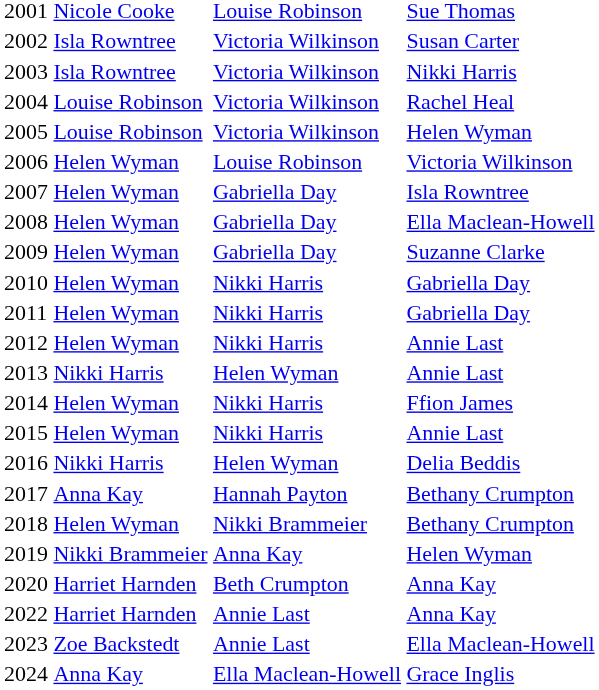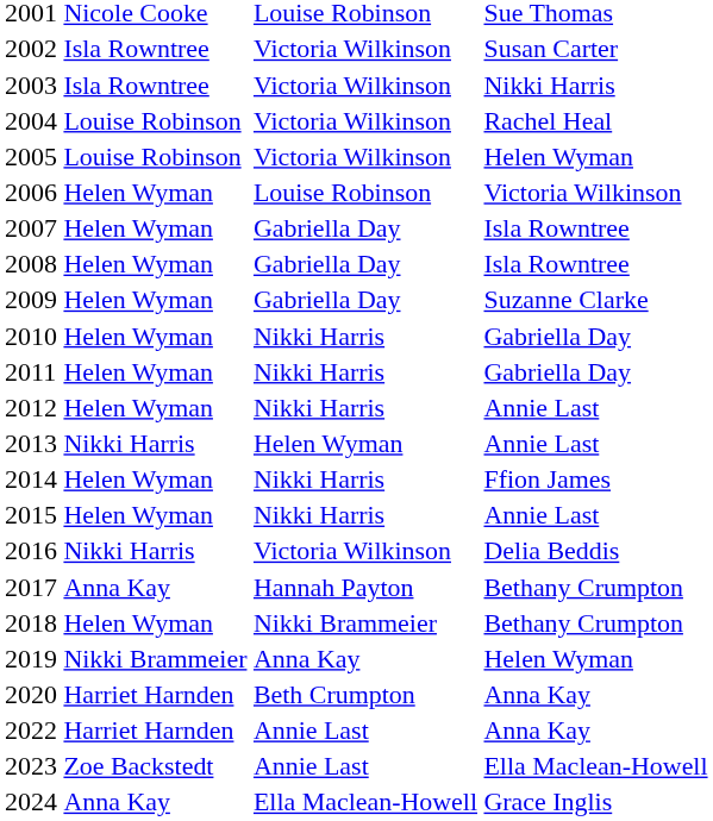 <table>
 <tr>
 <td>2001</td>
 <td><a href='#'>Nicole Cooke</a></td>
 <td><a href='#'>Louise Robinson</a></td>
 <td><a href='#'>Sue Thomas</a></td>
 </tr>
 <tr>
 <td>2002</td>
 <td><a href='#'>Isla Rowntree</a></td>
 <td><a href='#'>Victoria Wilkinson</a></td>
 <td><a href='#'>Susan Carter</a></td>
 </tr>
 <tr>
 <td>2003</td>
 <td><a href='#'>Isla Rowntree</a></td>
 <td><a href='#'>Victoria Wilkinson</a></td>
 <td><a href='#'>Nikki Harris</a></td>
 </tr>
 <tr>
 <td>2004</td>
 <td><a href='#'>Louise Robinson</a></td>
 <td><a href='#'>Victoria Wilkinson</a></td>
 <td><a href='#'>Rachel Heal</a></td>
 </tr>
 <tr>
 <td>2005</td>
 <td><a href='#'>Louise Robinson</a></td>
 <td><a href='#'>Victoria Wilkinson</a></td>
 <td><a href='#'>Helen Wyman</a></td>
 </tr>
 <tr>
 <td>2006</td>
 <td><a href='#'>Helen Wyman</a></td>
 <td><a href='#'>Louise Robinson</a></td>
 <td><a href='#'>Victoria Wilkinson</a></td>
 </tr>
 <tr>
 <td>2007</td>
 <td><a href='#'>Helen Wyman</a></td>
 <td><a href='#'>Gabriella Day</a></td>
 <td><a href='#'>Isla Rowntree</a></td>
 </tr>
 <tr>
 <td>2008</td>
 <td><a href='#'>Helen Wyman</a></td>
 <td><a href='#'>Gabriella Day</a></td>
-<td><a href='#'>Ella Maclean-Howell</a></td>
+<td><a href='#'>Isla Rowntree</a></td>
 </tr>
 <tr>
 <td>2009</td>
 <td><a href='#'>Helen Wyman</a></td>
 <td><a href='#'>Gabriella Day</a></td>
 <td><a href='#'>Suzanne Clarke</a></td>
 </tr>
 <tr>
 <td>2010</td>
 <td><a href='#'>Helen Wyman</a></td>
 <td><a href='#'>Nikki Harris</a></td>
 <td><a href='#'>Gabriella Day</a></td>
 </tr>
 <tr>
 <td>2011</td>
 <td><a href='#'>Helen Wyman</a></td>
 <td><a href='#'>Nikki Harris</a></td>
 <td><a href='#'>Gabriella Day</a></td>
 </tr>
 <tr>
 <td>2012</td>
 <td><a href='#'>Helen Wyman</a></td>
 <td><a href='#'>Nikki Harris</a></td>
 <td><a href='#'>Annie Last</a></td>
 </tr>
 <tr>
 <td>2013</td>
 <td><a href='#'>Nikki Harris</a></td>
 <td><a href='#'>Helen Wyman</a></td>
 <td><a href='#'>Annie Last</a></td>
 </tr>
 <tr>
 <td>2014</td>
 <td><a href='#'>Helen Wyman</a></td>
 <td><a href='#'>Nikki Harris</a></td>
 <td><a href='#'>Ffion James</a></td>
 </tr>
 <tr>
 <td>2015</td>
 <td><a href='#'>Helen Wyman</a></td>
 <td><a href='#'>Nikki Harris</a></td>
 <td><a href='#'>Annie Last</a></td>
 </tr>
 <tr>
 <td>2016</td>
 <td><a href='#'>Nikki Harris</a></td>
-<td><a href='#'>Helen Wyman</a></td>
+<td><a href='#'>Victoria Wilkinson</a></td>
 <td><a href='#'>Delia Beddis</a></td>
 </tr>
 <tr>
 <td>2017</td>
 <td><a href='#'>Anna Kay</a></td>
 <td><a href='#'>Hannah Payton</a></td>
 <td><a href='#'>Bethany Crumpton</a></td>
 </tr>
 <tr>
 <td>2018</td>
 <td><a href='#'>Helen Wyman</a></td>
 <td><a href='#'>Nikki Brammeier</a></td>
 <td><a href='#'>Bethany Crumpton</a></td>
 </tr>
 <tr>
 <td>2019</td>
 <td><a href='#'>Nikki Brammeier</a></td>
 <td><a href='#'>Anna Kay</a></td>
 <td><a href='#'>Helen Wyman</a></td>
 </tr>
 <tr>
 <td>2020</td>
 <td><a href='#'>Harriet Harnden</a></td>
 <td><a href='#'>Beth Crumpton</a></td>
 <td><a href='#'>Anna Kay</a></td>
 </tr>
 <tr>
 <td>2022</td>
 <td><a href='#'>Harriet Harnden</a></td>
 <td><a href='#'>Annie Last</a></td>
 <td><a href='#'>Anna Kay</a></td>
 </tr>
 <tr>
 <td>2023</td>
 <td><a href='#'>Zoe Backstedt</a></td>
 <td><a href='#'>Annie Last</a></td>
 <td><a href='#'>Ella Maclean-Howell</a></td>
 </tr>
 <tr>
 <td>2024</td>
 <td><a href='#'>Anna Kay</a></td>
 <td><a href='#'>Ella Maclean-Howell</a></td>
 <td><a href='#'>Grace Inglis</a></td>
 </tr>
 </table>
